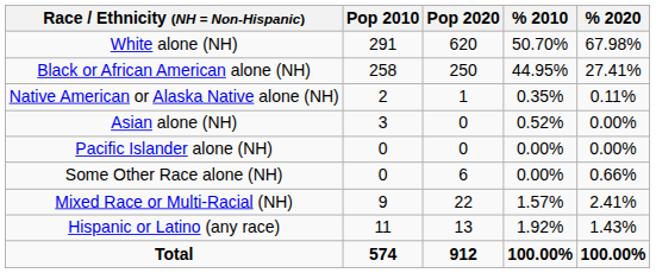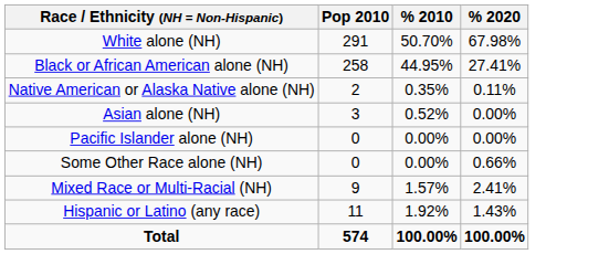 <table class="wikitable" style="text-align:center;">
 <tr>
 <th>Race / Ethnicity <small>(<em>NH = Non-Hispanic</em>)</small></th>
 <th>Pop 2010</th>
-<th>Pop 2020</th>
 <th>% 2010</th>
 <th>% 2020</th>
 </tr>
 <tr>
 <td><a href='#'>White</a> alone (NH)</td>
 <td>291</td>
-<td>620</td>
 <td>50.70%</td>
 <td>67.98%</td>
 </tr>
 <tr>
 <td><a href='#'>Black or African American</a> alone (NH)</td>
 <td>258</td>
-<td>250</td>
 <td>44.95%</td>
 <td>27.41%</td>
 </tr>
 <tr>
 <td><a href='#'>Native American</a> or <a href='#'>Alaska Native</a> alone (NH)</td>
 <td>2</td>
-<td>1</td>
 <td>0.35%</td>
 <td>0.11%</td>
 </tr>
 <tr>
 <td><a href='#'>Asian</a> alone (NH)</td>
 <td>3</td>
-<td>0</td>
 <td>0.52%</td>
 <td>0.00%</td>
 </tr>
 <tr>
 <td><a href='#'>Pacific Islander</a> alone (NH)</td>
-<td>0</td>
 <td>0</td>
 <td>0.00%</td>
 <td>0.00%</td>
 </tr>
 <tr>
 <td>Some Other Race alone (NH)</td>
 <td>0</td>
-<td>6</td>
 <td>0.00%</td>
 <td>0.66%</td>
 </tr>
 <tr>
 <td><a href='#'>Mixed Race or Multi-Racial</a> (NH)</td>
 <td>9</td>
-<td>22</td>
 <td>1.57%</td>
 <td>2.41%</td>
 </tr>
 <tr>
 <td><a href='#'>Hispanic or Latino</a> (any race)</td>
 <td>11</td>
-<td>13</td>
 <td>1.92%</td>
 <td>1.43%</td>
 </tr>
 <tr>
 <td><strong>Total</strong></td>
 <td><strong>574</strong></td>
-<td><strong>912</strong></td>
 <td><strong>100.00%</strong></td>
 <td><strong>100.00%</strong></td>
 </tr>
 </table>
